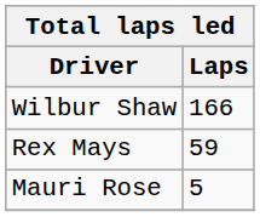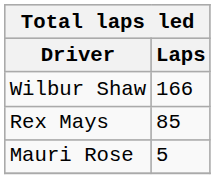 <table class="wikitable">
 <tr>
 <th colspan=2>Total laps led</th>
 </tr>
 <tr>
 <th>Driver</th>
 <th>Laps</th>
 </tr>
 <tr>
 <td>Wilbur Shaw</td>
 <td>166</td>
 </tr>
 <tr>
 <td>Rex Mays</td>
-<td>59</td>
+<td>85</td>
 </tr>
 <tr>
 <td>Mauri Rose</td>
 <td>5</td>
 </tr>
 <tr>
 </tr>
 </table>
